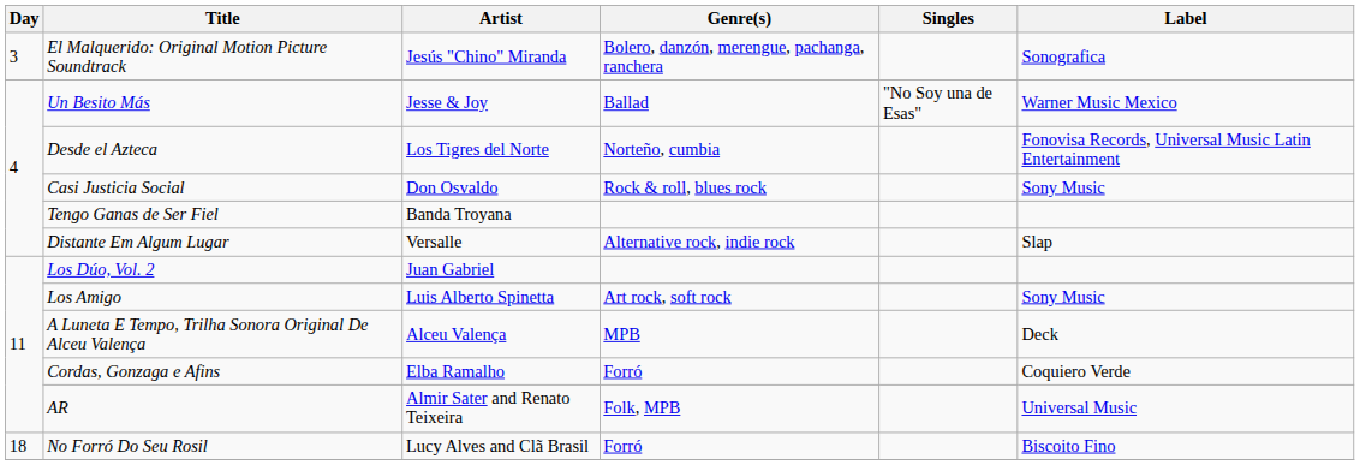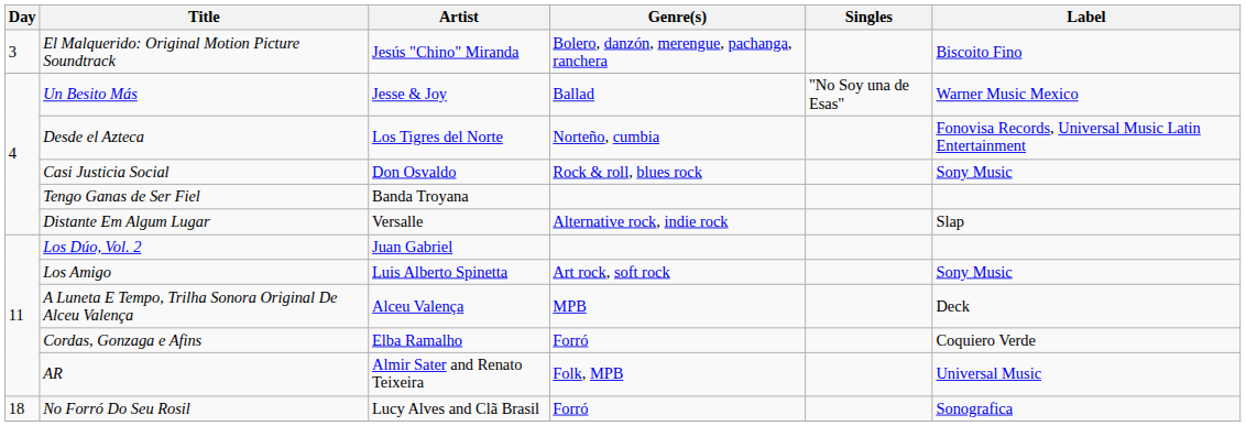 <table class="wikitable sortable" style="text-align: left;">
 <tr>
 <th>Day</th>
 <th>Title</th>
 <th>Artist</th>
 <th>Genre(s)</th>
 <th>Singles</th>
 <th>Label</th>
 </tr>
 <tr>
 <td>3</td>
 <td><em>El Malquerido: Original Motion Picture Soundtrack</em></td>
 <td><a href='#'>Jesús "Chino" Miranda</a></td>
 <td><a href='#'>Bolero</a>, <a href='#'>danzón</a>, <a href='#'>merengue</a>, <a href='#'>pachanga</a>, <a href='#'>ranchera</a></td>
 <td></td>
-<td><a href='#'>Sonografica</a></td>
+<td><a href='#'>Biscoito Fino</a></td>
 </tr>
 <tr>
 <td rowspan="5">4</td>
 <td><em><a href='#'>Un Besito Más</a></em></td>
 <td><a href='#'>Jesse & Joy</a></td>
 <td><a href='#'>Ballad</a></td>
 <td>"No Soy una de Esas"</td>
 <td><a href='#'>Warner Music Mexico</a></td>
 </tr>
 <tr>
 <td><em>Desde el Azteca</em></td>
 <td><a href='#'>Los Tigres del Norte</a></td>
 <td><a href='#'>Norteño</a>, <a href='#'>cumbia</a></td>
 <td></td>
 <td><a href='#'>Fonovisa Records</a>, <a href='#'>Universal Music Latin Entertainment</a></td>
 </tr>
 <tr>
 <td><em>Casi Justicia Social</em></td>
 <td><a href='#'>Don Osvaldo</a></td>
 <td><a href='#'>Rock & roll</a>, <a href='#'>blues rock</a></td>
 <td></td>
 <td><a href='#'>Sony Music</a></td>
 </tr>
 <tr>
 <td><em>Tengo Ganas de Ser Fiel</em></td>
 <td>Banda Troyana</td>
 <td></td>
 <td></td>
 <td></td>
 </tr>
 <tr>
 <td><em>Distante Em Algum Lugar</em></td>
 <td>Versalle</td>
 <td><a href='#'>Alternative rock</a>, <a href='#'>indie rock</a></td>
 <td></td>
 <td>Slap</td>
 </tr>
 <tr>
 <td rowspan="5">11</td>
 <td><em><a href='#'>Los Dúo, Vol. 2</a></em></td>
 <td><a href='#'>Juan Gabriel</a></td>
 <td></td>
 <td></td>
 <td></td>
 </tr>
 <tr>
 <td><em>Los Amigo</em></td>
 <td><a href='#'>Luis Alberto Spinetta</a></td>
 <td><a href='#'>Art rock</a>, <a href='#'>soft rock</a></td>
 <td></td>
 <td><a href='#'>Sony Music</a></td>
 </tr>
 <tr>
 <td><em>A Luneta E Tempo, Trilha Sonora Original De Alceu Valença</em></td>
 <td><a href='#'>Alceu Valença</a></td>
 <td><a href='#'>MPB</a></td>
 <td></td>
 <td>Deck</td>
 </tr>
 <tr>
 <td><em>Cordas, Gonzaga e Afins</em></td>
 <td><a href='#'>Elba Ramalho</a></td>
 <td><a href='#'>Forró</a></td>
 <td></td>
 <td>Coquiero Verde</td>
 </tr>
 <tr>
 <td><em>AR</em></td>
 <td><a href='#'>Almir Sater</a> and Renato Teixeira</td>
 <td><a href='#'>Folk</a>, <a href='#'>MPB</a></td>
 <td></td>
 <td><a href='#'>Universal Music</a></td>
 </tr>
 <tr>
 <td>18</td>
 <td><em>No Forró Do Seu Rosil</em></td>
 <td>Lucy Alves and Clã Brasil</td>
 <td><a href='#'>Forró</a></td>
 <td></td>
-<td><a href='#'>Biscoito Fino</a></td>
+<td><a href='#'>Sonografica</a></td>
 </tr>
 <tr>
 </tr>
 </table>
